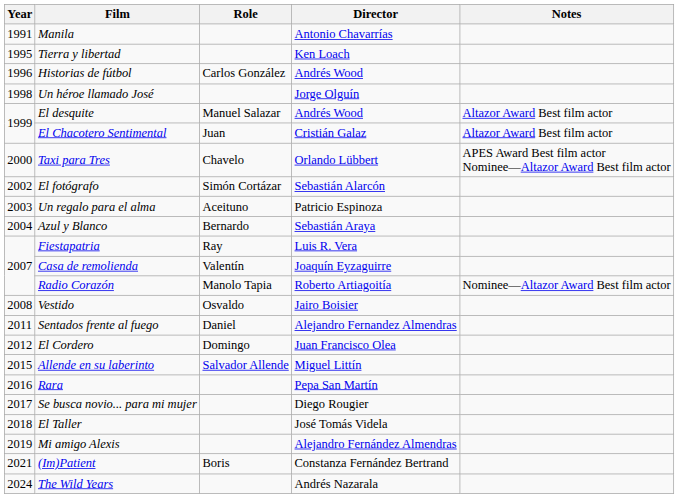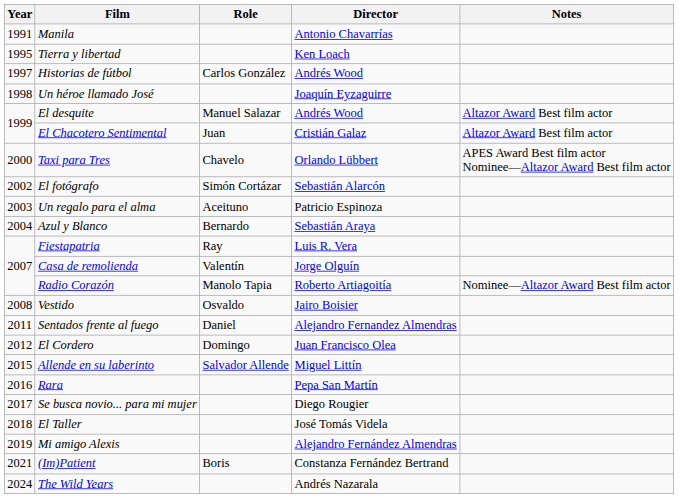 <table class="wikitable sortable">
 <tr>
 <th>Year</th>
 <th>Film</th>
 <th>Role</th>
 <th>Director</th>
 <th class="unsortable">Notes</th>
 </tr>
 <tr>
 <td style="text-align:center;">1991</td>
 <td><em>Manila</em></td>
 <td></td>
 <td><a href='#'>Antonio Chavarrías</a></td>
 <td></td>
 </tr>
 <tr>
 <td style="text-align:center;">1995</td>
 <td><em>Tierra y libertad</em></td>
 <td></td>
 <td><a href='#'>Ken Loach</a></td>
 <td></td>
 </tr>
 <tr>
-<td style="text-align:center;">1996</td>
+<td style="text-align:center;">1997</td>
 <td><em>Historias de fútbol</em></td>
 <td>Carlos González</td>
 <td><a href='#'>Andrés Wood</a></td>
 <td></td>
 </tr>
 <tr>
 <td style="text-align:center;">1998</td>
 <td><em>Un héroe llamado José</em></td>
 <td></td>
-<td><a href='#'>Jorge Olguín</a></td>
+<td><a href='#'>Joaquín Eyzaguirre</a></td>
 <td></td>
 </tr>
 <tr>
 <td rowspan="2" style="text-align:center;">1999</td>
 <td><em>El desquite</em></td>
 <td>Manuel Salazar</td>
 <td><a href='#'>Andrés Wood</a></td>
 <td><a href='#'>Altazor Award</a> Best film actor</td>
 </tr>
 <tr>
 <td><em><a href='#'>El Chacotero Sentimental</a></em></td>
 <td>Juan</td>
 <td><a href='#'>Cristián Galaz</a></td>
 <td><a href='#'>Altazor Award</a> Best film actor</td>
 </tr>
 <tr>
 <td style="text-align:center;">2000</td>
 <td><em><a href='#'>Taxi para Tres</a></em></td>
 <td>Chavelo</td>
 <td><a href='#'>Orlando Lübbert</a></td>
 <td>APES Award Best film actor <br> Nominee—<a href='#'>Altazor Award</a> Best film actor</td>
 </tr>
 <tr>
 <td style="text-align:center;">2002</td>
 <td><em>El fotógrafo</em></td>
 <td>Simón Cortázar</td>
 <td><a href='#'>Sebastián Alarcón</a></td>
 <td></td>
 </tr>
 <tr>
 <td style="text-align:center;">2003</td>
 <td><em>Un regalo para el alma</em></td>
 <td>Aceituno</td>
 <td>Patricio Espinoza</td>
 <td></td>
 </tr>
 <tr>
 <td style="text-align:center;">2004</td>
 <td><em>Azul y Blanco</em></td>
 <td>Bernardo</td>
 <td><a href='#'>Sebastián Araya</a></td>
 <td></td>
 </tr>
 <tr>
 <td rowspan="3" style="text-align:center;">2007</td>
 <td><em><a href='#'>Fiestapatria</a></em></td>
 <td>Ray</td>
 <td><a href='#'>Luis R. Vera</a></td>
 <td></td>
 </tr>
 <tr>
 <td><em><a href='#'>Casa de remolienda</a></em></td>
 <td>Valentín</td>
-<td><a href='#'>Joaquín Eyzaguirre</a></td>
+<td><a href='#'>Jorge Olguín</a></td>
 <td></td>
 </tr>
 <tr>
 <td><em><a href='#'>Radio Corazón</a></em></td>
 <td>Manolo Tapia</td>
 <td><a href='#'>Roberto Artiagoitía</a></td>
 <td>Nominee—<a href='#'>Altazor Award</a> Best film actor</td>
 </tr>
 <tr>
 <td style="text-align:center;">2008</td>
 <td><em>Vestido</em></td>
 <td>Osvaldo</td>
 <td><a href='#'>Jairo Boisier</a></td>
 <td></td>
 </tr>
 <tr>
 <td style="text-align:center;">2011</td>
 <td><em>Sentados frente al fuego</em></td>
 <td>Daniel</td>
 <td><a href='#'>Alejandro Fernandez Almendras</a></td>
 <td></td>
 </tr>
 <tr>
 <td style="text-align:center;">2012</td>
 <td><em>El Cordero</em></td>
 <td>Domingo</td>
 <td><a href='#'>Juan Francisco Olea</a></td>
 <td></td>
 </tr>
 <tr>
 <td style="text-align:center;">2015</td>
 <td><em><a href='#'>Allende en su laberinto</a></em></td>
 <td><a href='#'>Salvador Allende</a></td>
 <td><a href='#'>Miguel Littín</a></td>
 <td></td>
 </tr>
 <tr>
 <td style="text-align:center;">2016</td>
 <td><em><a href='#'>Rara</a></em></td>
 <td></td>
 <td><a href='#'>Pepa San Martín</a></td>
 <td></td>
 </tr>
 <tr>
 <td style="text-align:center;">2017</td>
 <td><em>Se busca novio... para mi mujer</em></td>
 <td></td>
 <td>Diego Rougier</td>
 <td></td>
 </tr>
 <tr>
 <td style="text-align:center;">2018</td>
 <td><em>El Taller</em></td>
 <td></td>
 <td>José Tomás Videla</td>
 <td></td>
 </tr>
 <tr>
 <td style="text-align:center;">2019</td>
 <td><em>Mi amigo Alexis</em></td>
 <td></td>
 <td><a href='#'>Alejandro Fernández Almendras</a></td>
 <td></td>
 </tr>
 <tr>
 <td style="text-align:center;">2021</td>
 <td><em><a href='#'>(Im)Patient</a></em></td>
 <td>Boris</td>
 <td>Constanza Fernández Bertrand</td>
 <td></td>
 </tr>
 <tr>
 <td>2024</td>
 <td><em><a href='#'>The Wild Years</a></em></td>
 <td></td>
 <td>Andrés Nazarala</td>
 <td></td>
 </tr>
 </table>
